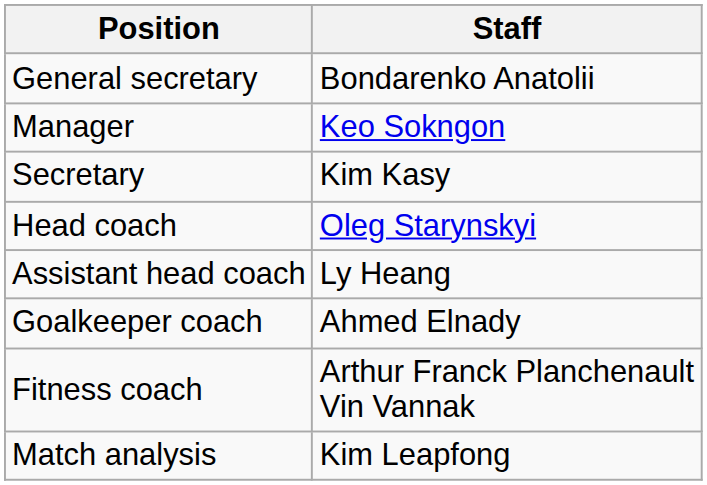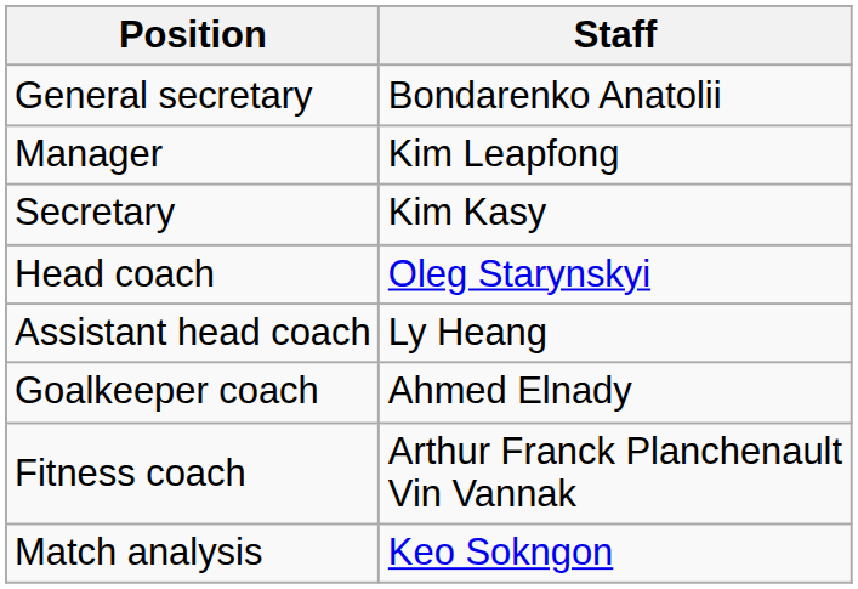 <table class="wikitable">
 <tr>
 <th>Position</th>
 <th>Staff</th>
 </tr>
 <tr>
 <td>General secretary</td>
 <td> Bondarenko Anatolii</td>
 </tr>
 <tr>
 <td>Manager</td>
-<td> <a href='#'>Keo Sokngon</a></td>
+<td> Kim Leapfong</td>
 </tr>
 <tr>
 <td>Secretary</td>
 <td> Kim Kasy</td>
 </tr>
 <tr>
 <td>Head coach</td>
 <td> <a href='#'>Oleg Starynskyi</a></td>
 </tr>
 <tr>
 <td>Assistant head coach</td>
 <td> Ly Heang</td>
 </tr>
 <tr>
 <td>Goalkeeper coach</td>
 <td> Ahmed Elnady</td>
 </tr>
 <tr>
 <td>Fitness coach</td>
 <td> Arthur Franck Planchenault <br>  Vin Vannak</td>
 </tr>
 <tr>
 <td>Match analysis</td>
-<td> Kim Leapfong</td>
+<td> <a href='#'>Keo Sokngon</a></td>
 </tr>
 </table>
